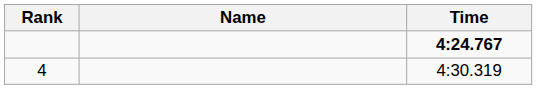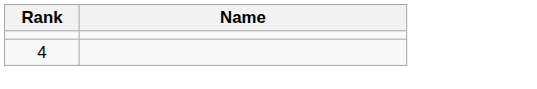 <table class="wikitable" style="text-align:center;">
 <tr>
 <th style="width:4em">Rank</th>
 <th style="width:19em">Name</th>
-<th style="width:7em">Time</th>
 </tr>
 <tr>
 <td></td>
 <td align=left><strong></strong></td>
-<td><strong>4:24.767</strong></td>
 </tr>
 <tr>
 <td>4</td>
 <td align=left></td>
-<td>4:30.319</td>
 </tr>
 </table>
